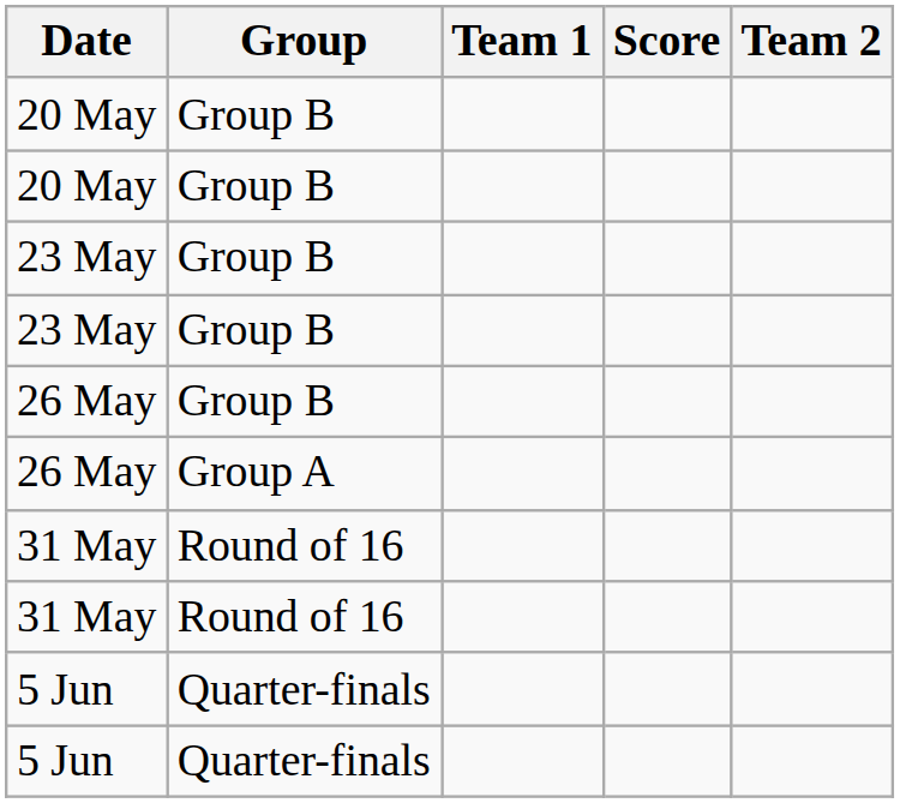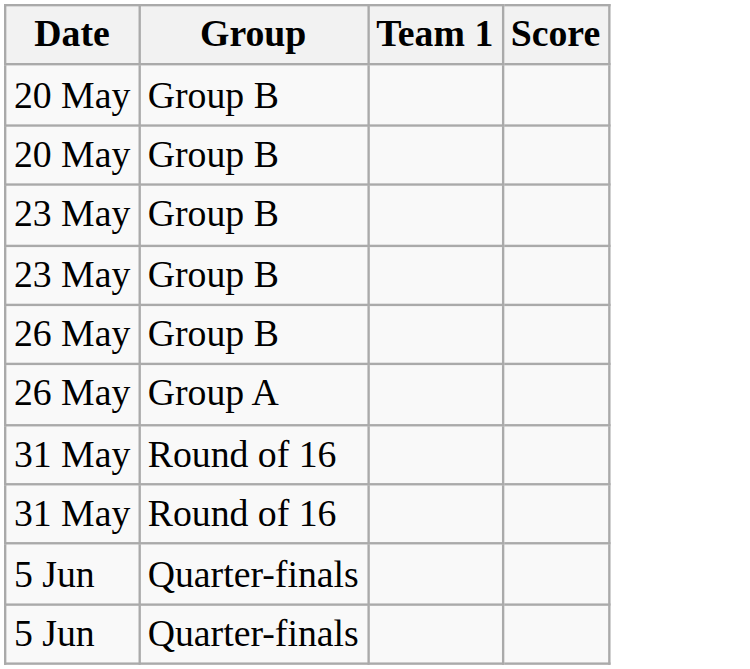 <table class="wikitable" style="text-align:">
 <tr>
 <th>Date</th>
 <th>Group</th>
 <th>Team 1</th>
 <th>Score</th>
-<th>Team 2</th>
 </tr>
 <tr>
 <td>20 May</td>
 <td>Group B</td>
-<td></td>
 <td></td>
 <td></td>
 </tr>
 <tr>
 <td>20 May</td>
 <td>Group B</td>
 <td></td>
 <td></td>
-<td></td>
 </tr>
 <tr>
 <td>23 May</td>
 <td>Group B</td>
-<td></td>
 <td></td>
 <td></td>
 </tr>
 <tr>
 <td>23 May</td>
 <td>Group B</td>
 <td></td>
 <td></td>
-<td></td>
 </tr>
 <tr>
 <td>26 May</td>
 <td>Group B</td>
-<td></td>
 <td></td>
 <td></td>
 </tr>
 <tr>
 <td>26 May</td>
 <td>Group A</td>
 <td></td>
 <td></td>
-<td></td>
 </tr>
 <tr>
 <td>31 May</td>
 <td>Round of 16</td>
-<td></td>
 <td></td>
 <td></td>
 </tr>
 <tr>
 <td>31 May</td>
 <td>Round of 16</td>
 <td></td>
 <td></td>
-<td></td>
 </tr>
 <tr>
 <td>5 Jun</td>
 <td>Quarter-finals</td>
-<td></td>
 <td></td>
 <td></td>
 </tr>
 <tr>
 <td>5 Jun</td>
 <td>Quarter-finals</td>
 <td></td>
 <td></td>
-<td></td>
 </tr>
 </table>
